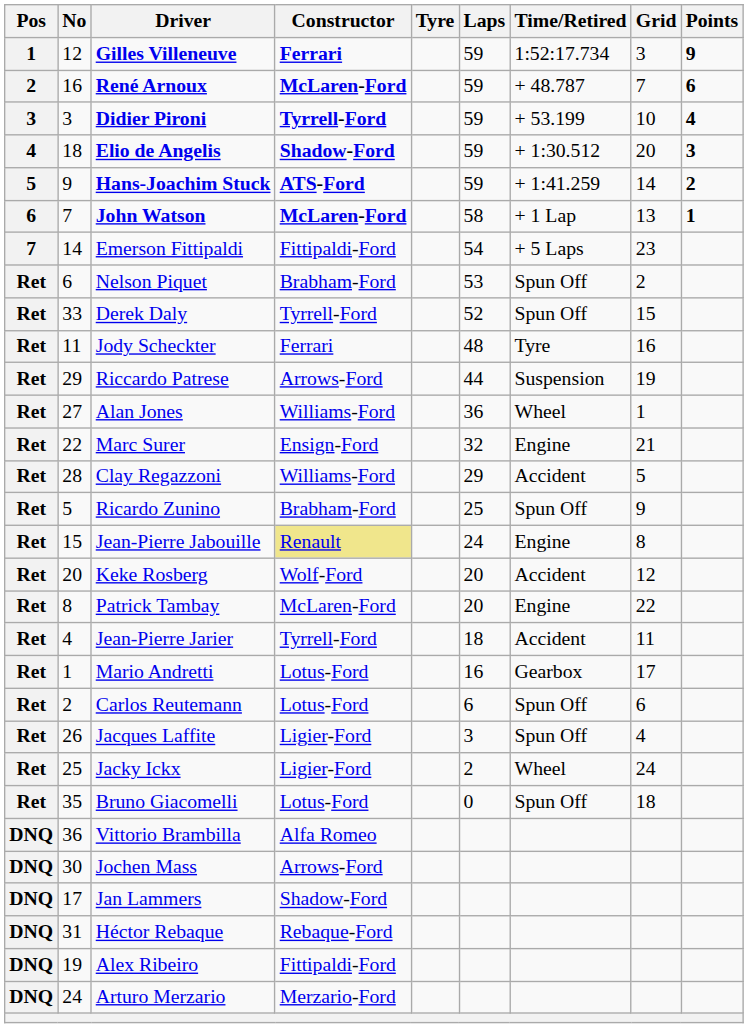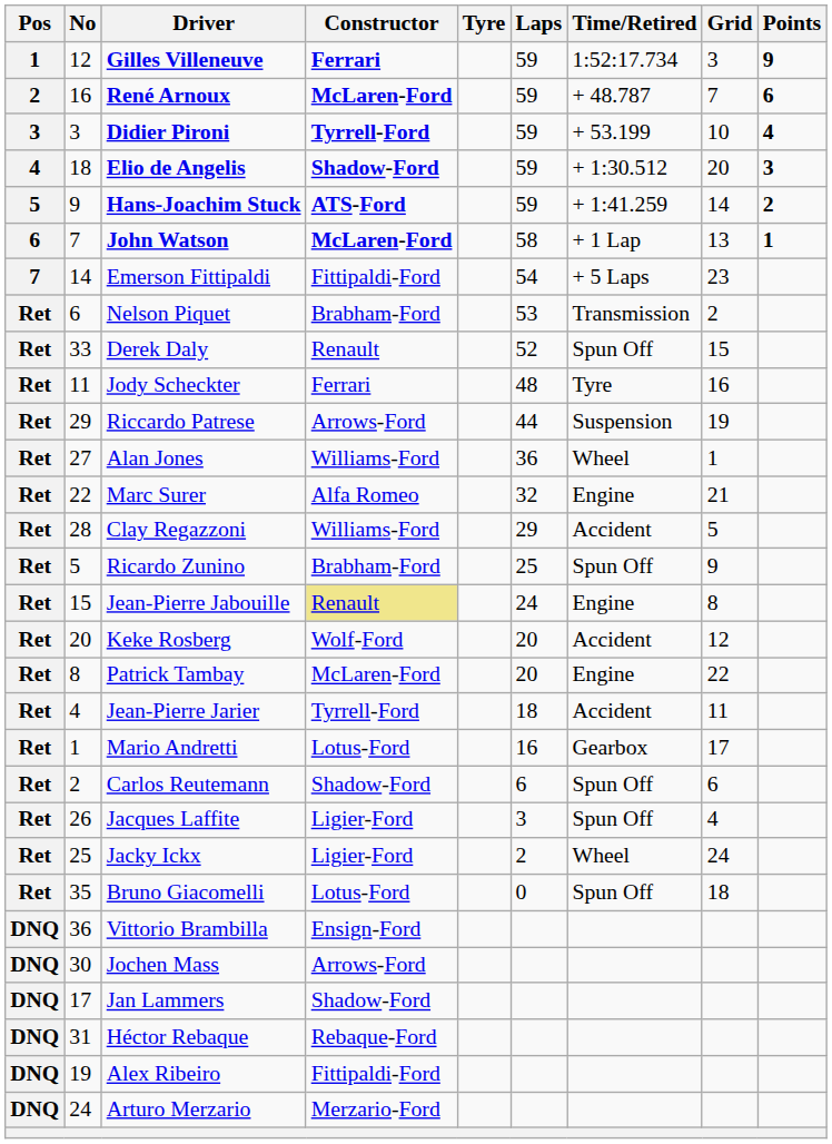 <table class="wikitable" style="font-size: 90%;">
 <tr>
 <th>Pos</th>
 <th>No</th>
 <th>Driver</th>
 <th>Constructor</th>
 <th>Tyre</th>
 <th>Laps</th>
 <th>Time/Retired</th>
 <th>Grid</th>
 <th>Points</th>
 </tr>
 <tr>
 <th>1</th>
 <td>12</td>
 <td> <strong><a href='#'>Gilles Villeneuve</a></strong></td>
 <td><strong><a href='#'>Ferrari</a></strong></td>
 <td></td>
 <td>59</td>
 <td>1:52:17.734</td>
 <td>3</td>
 <td><strong>9</strong></td>
 </tr>
 <tr>
 <th>2</th>
 <td>16</td>
 <td> <strong><a href='#'>René Arnoux</a></strong></td>
 <td><strong><a href='#'>McLaren</a>-<a href='#'>Ford</a></strong></td>
 <td></td>
 <td>59</td>
 <td>+ 48.787</td>
 <td>7</td>
 <td><strong>6</strong></td>
 </tr>
 <tr>
 <th>3</th>
 <td>3</td>
 <td> <strong><a href='#'>Didier Pironi</a></strong></td>
 <td><strong><a href='#'>Tyrrell</a>-<a href='#'>Ford</a></strong></td>
 <td></td>
 <td>59</td>
 <td>+ 53.199</td>
 <td>10</td>
 <td><strong>4</strong></td>
 </tr>
 <tr>
 <th>4</th>
 <td>18</td>
 <td> <strong><a href='#'>Elio de Angelis</a></strong></td>
 <td><strong><a href='#'>Shadow</a>-<a href='#'>Ford</a></strong></td>
 <td></td>
 <td>59</td>
 <td>+ 1:30.512</td>
 <td>20</td>
 <td><strong>3</strong></td>
 </tr>
 <tr>
 <th>5</th>
 <td>9</td>
 <td> <strong><a href='#'>Hans-Joachim Stuck</a></strong></td>
 <td><strong><a href='#'>ATS</a>-<a href='#'>Ford</a></strong></td>
 <td></td>
 <td>59</td>
 <td>+ 1:41.259</td>
 <td>14</td>
 <td><strong>2</strong></td>
 </tr>
 <tr>
 <th>6</th>
 <td>7</td>
 <td> <strong><a href='#'>John Watson</a></strong></td>
 <td><strong><a href='#'>McLaren</a>-<a href='#'>Ford</a></strong></td>
 <td></td>
 <td>58</td>
 <td>+ 1 Lap</td>
 <td>13</td>
 <td><strong>1</strong></td>
 </tr>
 <tr>
 <th>7</th>
 <td>14</td>
 <td> <a href='#'>Emerson Fittipaldi</a></td>
 <td><a href='#'>Fittipaldi</a>-<a href='#'>Ford</a></td>
 <td></td>
 <td>54</td>
 <td>+ 5 Laps</td>
 <td>23</td>
 <td></td>
 </tr>
 <tr>
 <th>Ret</th>
 <td>6</td>
 <td> <a href='#'>Nelson Piquet</a></td>
 <td><a href='#'>Brabham</a>-<a href='#'>Ford</a></td>
 <td></td>
 <td>53</td>
-<td>Spun Off</td>
+<td>Transmission</td>
 <td>2</td>
 <td></td>
 </tr>
 <tr>
 <th>Ret</th>
 <td>33</td>
 <td> <a href='#'>Derek Daly</a></td>
-<td><a href='#'>Tyrrell</a>-<a href='#'>Ford</a></td>
+<td><a href='#'>Renault</a></td>
 <td></td>
 <td>52</td>
 <td>Spun Off</td>
 <td>15</td>
 <td></td>
 </tr>
 <tr>
 <th>Ret</th>
 <td>11</td>
 <td> <a href='#'>Jody Scheckter</a></td>
 <td><a href='#'>Ferrari</a></td>
 <td></td>
 <td>48</td>
 <td>Tyre</td>
 <td>16</td>
 <td></td>
 </tr>
 <tr>
 <th>Ret</th>
 <td>29</td>
 <td> <a href='#'>Riccardo Patrese</a></td>
 <td><a href='#'>Arrows</a>-<a href='#'>Ford</a></td>
 <td></td>
 <td>44</td>
 <td>Suspension</td>
 <td>19</td>
 <td></td>
 </tr>
 <tr>
 <th>Ret</th>
 <td>27</td>
 <td> <a href='#'>Alan Jones</a></td>
 <td><a href='#'>Williams</a>-<a href='#'>Ford</a></td>
 <td></td>
 <td>36</td>
 <td>Wheel</td>
 <td>1</td>
 <td></td>
 </tr>
 <tr>
 <th>Ret</th>
 <td>22</td>
 <td> <a href='#'>Marc Surer</a></td>
-<td><a href='#'>Ensign</a>-<a href='#'>Ford</a></td>
+<td><a href='#'>Alfa Romeo</a></td>
 <td></td>
 <td>32</td>
 <td>Engine</td>
 <td>21</td>
 <td></td>
 </tr>
 <tr>
 <th>Ret</th>
 <td>28</td>
 <td> <a href='#'>Clay Regazzoni</a></td>
 <td><a href='#'>Williams</a>-<a href='#'>Ford</a></td>
 <td></td>
 <td>29</td>
 <td>Accident</td>
 <td>5</td>
 <td></td>
 </tr>
 <tr>
 <th>Ret</th>
 <td>5</td>
 <td> <a href='#'>Ricardo Zunino</a></td>
 <td><a href='#'>Brabham</a>-<a href='#'>Ford</a></td>
 <td></td>
 <td>25</td>
 <td>Spun Off</td>
 <td>9</td>
 <td></td>
 </tr>
 <tr>
 <th>Ret</th>
 <td>15</td>
 <td> <a href='#'>Jean-Pierre Jabouille</a></td>
 <td style="background: khaki;"><a href='#'>Renault</a></td>
 <td></td>
 <td>24</td>
 <td>Engine</td>
 <td>8</td>
 <td></td>
 </tr>
 <tr>
 <th>Ret</th>
 <td>20</td>
 <td> <a href='#'>Keke Rosberg</a></td>
 <td><a href='#'>Wolf</a>-<a href='#'>Ford</a></td>
 <td></td>
 <td>20</td>
 <td>Accident</td>
 <td>12</td>
 <td></td>
 </tr>
 <tr>
 <th>Ret</th>
 <td>8</td>
 <td> <a href='#'>Patrick Tambay</a></td>
 <td><a href='#'>McLaren</a>-<a href='#'>Ford</a></td>
 <td></td>
 <td>20</td>
 <td>Engine</td>
 <td>22</td>
 <td></td>
 </tr>
 <tr>
 <th>Ret</th>
 <td>4</td>
 <td> <a href='#'>Jean-Pierre Jarier</a></td>
 <td><a href='#'>Tyrrell</a>-<a href='#'>Ford</a></td>
 <td></td>
 <td>18</td>
 <td>Accident</td>
 <td>11</td>
 <td></td>
 </tr>
 <tr>
 <th>Ret</th>
 <td>1</td>
 <td> <a href='#'>Mario Andretti</a></td>
 <td><a href='#'>Lotus</a>-<a href='#'>Ford</a></td>
 <td></td>
 <td>16</td>
 <td>Gearbox</td>
 <td>17</td>
 <td></td>
 </tr>
 <tr>
 <th>Ret</th>
 <td>2</td>
 <td> <a href='#'>Carlos Reutemann</a></td>
-<td><a href='#'>Lotus</a>-<a href='#'>Ford</a></td>
+<td><a href='#'>Shadow</a>-<a href='#'>Ford</a></td>
 <td></td>
 <td>6</td>
 <td>Spun Off</td>
 <td>6</td>
 <td></td>
 </tr>
 <tr>
 <th>Ret</th>
 <td>26</td>
 <td> <a href='#'>Jacques Laffite</a></td>
 <td><a href='#'>Ligier</a>-<a href='#'>Ford</a></td>
 <td></td>
 <td>3</td>
 <td>Spun Off</td>
 <td>4</td>
 <td></td>
 </tr>
 <tr>
 <th>Ret</th>
 <td>25</td>
 <td> <a href='#'>Jacky Ickx</a></td>
 <td><a href='#'>Ligier</a>-<a href='#'>Ford</a></td>
 <td></td>
 <td>2</td>
 <td>Wheel</td>
 <td>24</td>
 <td></td>
 </tr>
 <tr>
 <th>Ret</th>
 <td>35</td>
 <td> <a href='#'>Bruno Giacomelli</a></td>
 <td><a href='#'>Lotus</a>-<a href='#'>Ford</a></td>
 <td></td>
 <td>0</td>
 <td>Spun Off</td>
 <td>18</td>
 <td></td>
 </tr>
 <tr>
 <th>DNQ</th>
 <td>36</td>
 <td> <a href='#'>Vittorio Brambilla</a></td>
-<td><a href='#'>Alfa Romeo</a></td>
+<td><a href='#'>Ensign</a>-<a href='#'>Ford</a></td>
 <td></td>
 <td></td>
 <td></td>
 <td></td>
 <td></td>
 </tr>
 <tr>
 <th>DNQ</th>
 <td>30</td>
 <td> <a href='#'>Jochen Mass</a></td>
 <td><a href='#'>Arrows</a>-<a href='#'>Ford</a></td>
 <td></td>
 <td></td>
 <td></td>
 <td></td>
 <td></td>
 </tr>
 <tr>
 <th>DNQ</th>
 <td>17</td>
 <td> <a href='#'>Jan Lammers</a></td>
 <td><a href='#'>Shadow</a>-<a href='#'>Ford</a></td>
 <td></td>
 <td></td>
 <td></td>
 <td></td>
 <td></td>
 </tr>
 <tr>
 <th>DNQ</th>
 <td>31</td>
 <td> <a href='#'>Héctor Rebaque</a></td>
 <td><a href='#'>Rebaque</a>-<a href='#'>Ford</a></td>
 <td></td>
 <td></td>
 <td></td>
 <td></td>
 <td></td>
 </tr>
 <tr>
 <th>DNQ</th>
 <td>19</td>
 <td> <a href='#'>Alex Ribeiro</a></td>
 <td><a href='#'>Fittipaldi</a>-<a href='#'>Ford</a></td>
 <td></td>
 <td></td>
 <td></td>
 <td></td>
 <td></td>
 </tr>
 <tr>
 <th>DNQ</th>
 <td>24</td>
 <td> <a href='#'>Arturo Merzario</a></td>
 <td><a href='#'>Merzario</a>-<a href='#'>Ford</a></td>
 <td></td>
 <td></td>
 <td></td>
 <td></td>
 <td></td>
 </tr>
 <tr>
 <th colspan="9"></th>
 </tr>
 </table>
